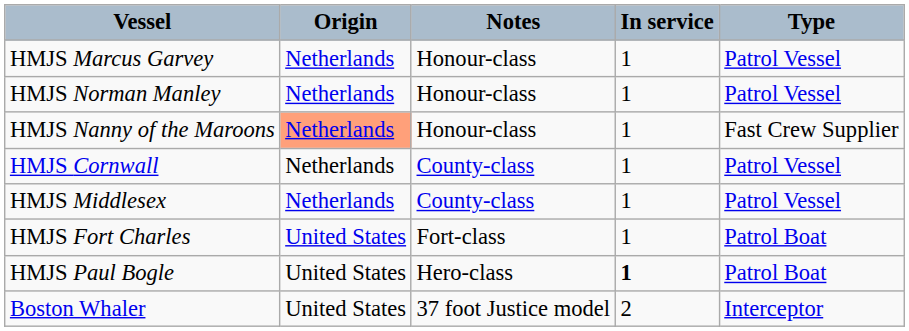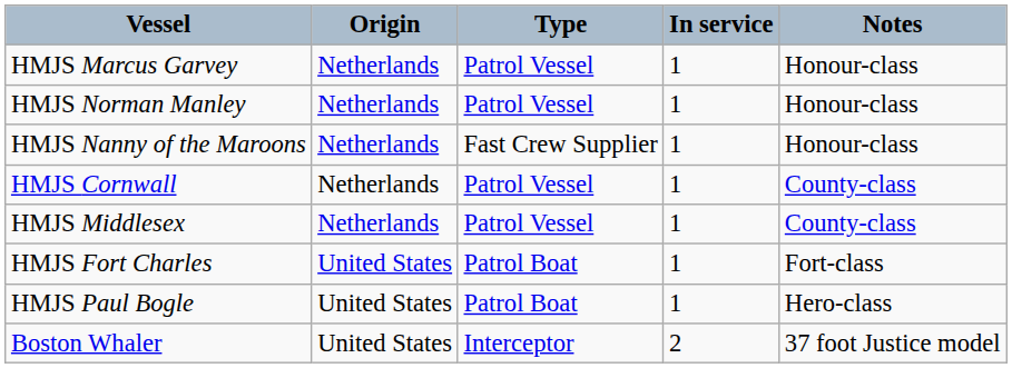 <table class="wikitable">
 <tr>
 <th style="text-align:center; background:#aabccc;">Vessel</th>
 <th style="text-align: center; background:#aabccc;">Origin</th>
+<th style="text-align:l center; background:#aabccc;">Type</th>
+<th style="text-align:l center; background:#aabccc;">In service</th>
 <th style="text-align: center; background:#aabccc;">Notes</th>
-<th style="text-align:l center; background:#aabccc;">In service</th>
-<th style="text-align:l center; background:#aabccc;">Type</th>
 </tr>
 <tr>
 <td>HMJS <em>Marcus Garvey</em></td>
 <td><a href='#'>Netherlands</a></td>
+<td><a href='#'>Patrol Vessel</a></td>
+<td>1</td>
 <td>Honour-class</td>
-<td>1</td>
-<td><a href='#'>Patrol Vessel</a></td>
 </tr>
 <tr>
 <td>HMJS <em>Norman Manley</em></td>
 <td><a href='#'>Netherlands</a></td>
+<td><a href='#'>Patrol Vessel</a></td>
+<td>1</td>
 <td>Honour-class</td>
-<td>1</td>
-<td><a href='#'>Patrol Vessel</a></td>
 </tr>
 <tr>
 <td>HMJS <em>Nanny of the Maroons</em></td>
-<td style="background: lightsalmon;"><a href='#'>Netherlands</a></td>
+<td><a href='#'>Netherlands</a></td>
+<td>Fast Crew Supplier</td>
+<td>1</td>
 <td>Honour-class</td>
-<td>1</td>
-<td>Fast Crew Supplier</td>
 </tr>
 <tr>
 <td><a href='#'>HMJS <em>Cornwall</em></a></td>
 <td>Netherlands</td>
+<td><a href='#'>Patrol Vessel</a></td>
+<td>1</td>
 <td><a href='#'>County-class</a></td>
-<td>1</td>
-<td><a href='#'>Patrol Vessel</a></td>
 </tr>
 <tr>
 <td>HMJS <em>Middlesex</em></td>
 <td><a href='#'>Netherlands</a></td>
+<td><a href='#'>Patrol Vessel</a></td>
+<td>1</td>
 <td><a href='#'>County-class</a></td>
-<td>1</td>
-<td><a href='#'>Patrol Vessel</a></td>
 </tr>
 <tr>
 <td>HMJS <em>Fort Charles </em></td>
 <td><a href='#'>United States</a></td>
+<td><a href='#'>Patrol Boat</a></td>
+<td>1</td>
 <td>Fort-class</td>
-<td>1</td>
-<td><a href='#'>Patrol Boat</a></td>
 </tr>
 <tr>
 <td>HMJS <em>Paul Bogle </em></td>
 <td>United States</td>
+<td><a href='#'>Patrol Boat</a></td>
+<td>1</td>
 <td>Hero-class</td>
-<td><strong>1</strong></td>
-<td><a href='#'>Patrol Boat</a></td>
 </tr>
 <tr>
 <td><a href='#'>Boston Whaler</a></td>
 <td>United States</td>
+<td><a href='#'>Interceptor</a></td>
+<td>2</td>
 <td>37 foot Justice model</td>
-<td>2</td>
-<td><a href='#'>Interceptor</a></td>
 </tr>
 </table>
